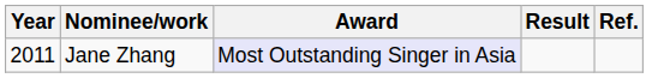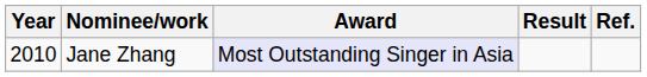 <table class="wikitable">
 <tr>
 <th>Year</th>
 <th>Nominee/work</th>
 <th>Award</th>
 <th><strong>Result</strong></th>
 <th>Ref.</th>
 </tr>
 <tr>
-<td>2011</td>
+<td>2010</td>
 <td>Jane Zhang</td>
 <td style="background: lavender;">Most Outstanding Singer in Asia</td>
 <td></td>
 <td></td>
 </tr>
 </table>
